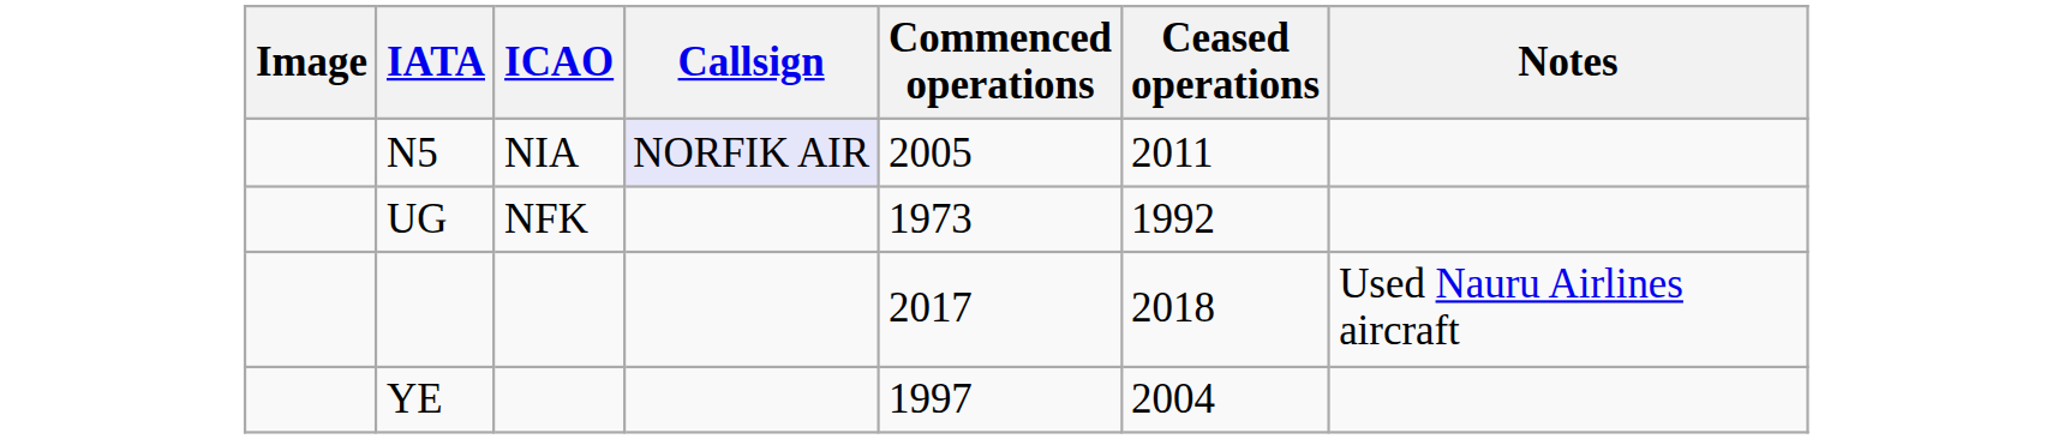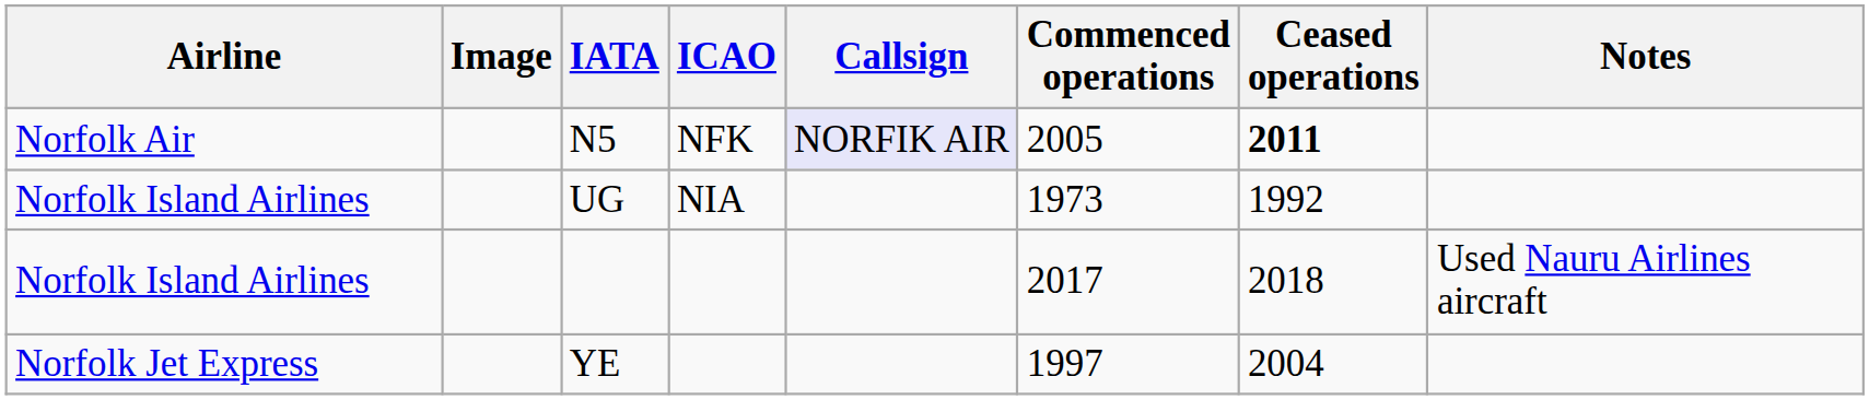 <table class="wikitable sortable" style="border-collapse:collapse; margin:auto;" border="1" cellpadding="3">
 <tr valign="middle">
+<th style="width:175px;">Airline</th>
 <th>Image</th>
 <th><a href='#'>IATA</a></th>
 <th><a href='#'>ICAO</a></th>
 <th><a href='#'>Callsign</a></th>
 <th>Commenced<br>operations</th>
 <th>Ceased<br>operations</th>
 <th style="width:175px;">Notes</th>
 </tr>
 <tr>
+<td><a href='#'>Norfolk Air</a></td>
 <td></td>
 <td>N5</td>
-<td>NIA</td>
+<td>NFK</td>
 <td style="background: lavender;">NORFIK AIR</td>
 <td>2005</td>
-<td>2011</td>
+<td><strong>2011</strong></td>
 <td></td>
 </tr>
 <tr>
+<td><a href='#'>Norfolk Island Airlines</a></td>
 <td></td>
 <td>UG</td>
-<td>NFK</td>
+<td>NIA</td>
 <td></td>
 <td>1973</td>
 <td>1992</td>
 <td></td>
 </tr>
 <tr>
+<td><a href='#'>Norfolk Island Airlines</a></td>
 <td></td>
 <td></td>
 <td></td>
 <td></td>
 <td>2017</td>
 <td>2018</td>
 <td>Used <a href='#'>Nauru Airlines</a> aircraft</td>
 </tr>
 <tr>
+<td><a href='#'>Norfolk Jet Express</a></td>
 <td></td>
 <td>YE</td>
 <td></td>
 <td></td>
 <td>1997</td>
 <td>2004</td>
 <td></td>
 </tr>
 </table>
